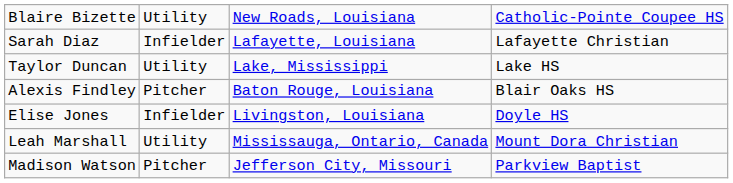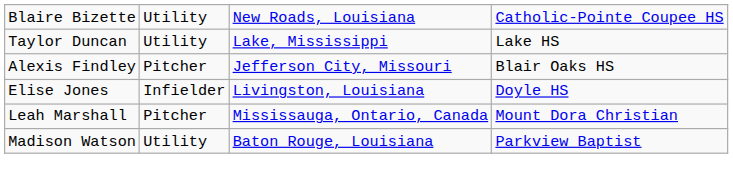 <table class="wikitable">
 <tr>
 <td>Blaire Bizette</td>
 <td>Utility</td>
 <td><a href='#'>New Roads, Louisiana</a></td>
 <td><a href='#'>Catholic-Pointe Coupee HS</a></td>
-</tr>
-<tr>
-<td>Sarah Diaz</td>
-<td>Infielder</td>
-<td><a href='#'>Lafayette, Louisiana</a></td>
-<td>Lafayette Christian</td>
 </tr>
 <tr>
 <td>Taylor Duncan</td>
 <td>Utility</td>
 <td><a href='#'>Lake, Mississippi</a></td>
 <td>Lake HS</td>
 </tr>
 <tr>
 <td>Alexis Findley</td>
 <td>Pitcher</td>
-<td><a href='#'>Baton Rouge, Louisiana</a></td>
+<td><a href='#'>Jefferson City, Missouri</a></td>
 <td>Blair Oaks HS</td>
 </tr>
 <tr>
 <td>Elise Jones</td>
 <td>Infielder</td>
 <td><a href='#'>Livingston, Louisiana</a></td>
 <td><a href='#'>Doyle HS</a></td>
 </tr>
 <tr>
 <td>Leah Marshall</td>
-<td>Utility</td>
+<td>Pitcher</td>
 <td><a href='#'>Mississauga, Ontario, Canada</a></td>
 <td><a href='#'>Mount Dora Christian</a></td>
 </tr>
 <tr>
 <td>Madison Watson</td>
-<td>Pitcher</td>
-<td><a href='#'>Jefferson City, Missouri</a></td>
+<td>Utility</td>
+<td><a href='#'>Baton Rouge, Louisiana</a></td>
 <td><a href='#'>Parkview Baptist</a></td>
 </tr>
 </table>
